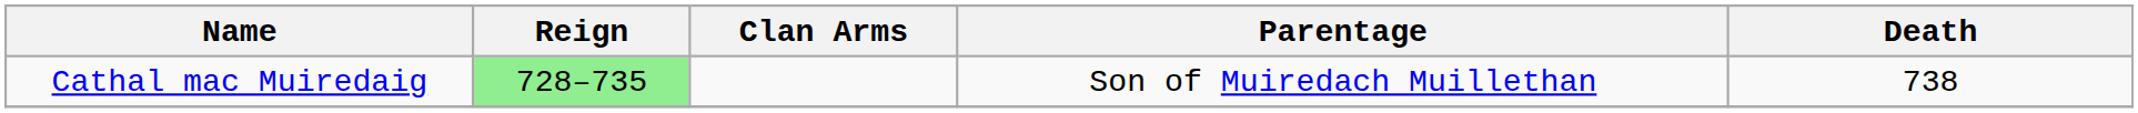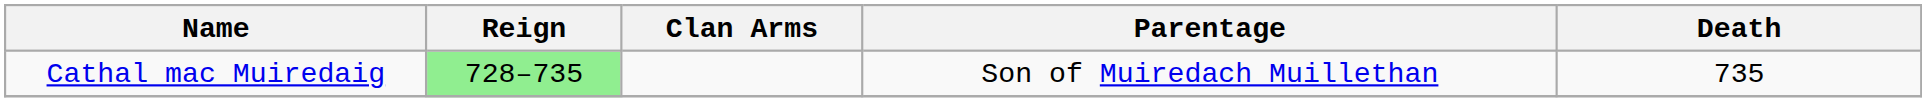 <table style="text-align:center; width:100%" class="wikitable">
 <tr>
 <th style="width:22%">Name</th>
 <th>Reign</th>
 <th style="width:105px">Clan Arms</th>
 <th>Parentage</th>
 <th style="width:19%">Death</th>
 </tr>
 <tr>
 <td><a href='#'>Cathal mac Muiredaig</a></td>
 <td style="background: lightgreen;">728–735</td>
 <td></td>
 <td>Son of <a href='#'>Muiredach Muillethan</a></td>
-<td>738</td>
+<td>735</td>
 </tr>
 <tr>
 </tr>
 </table>
